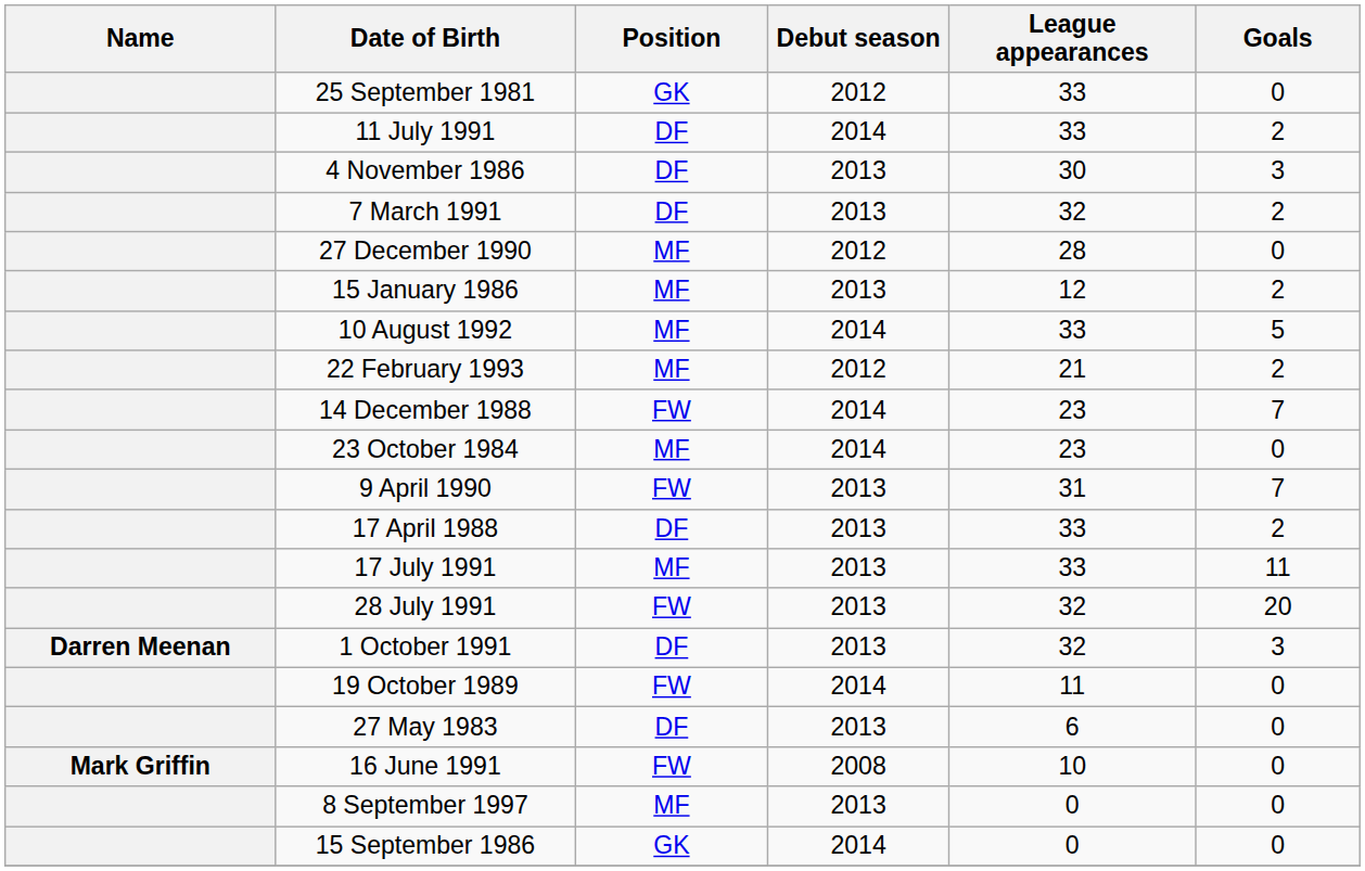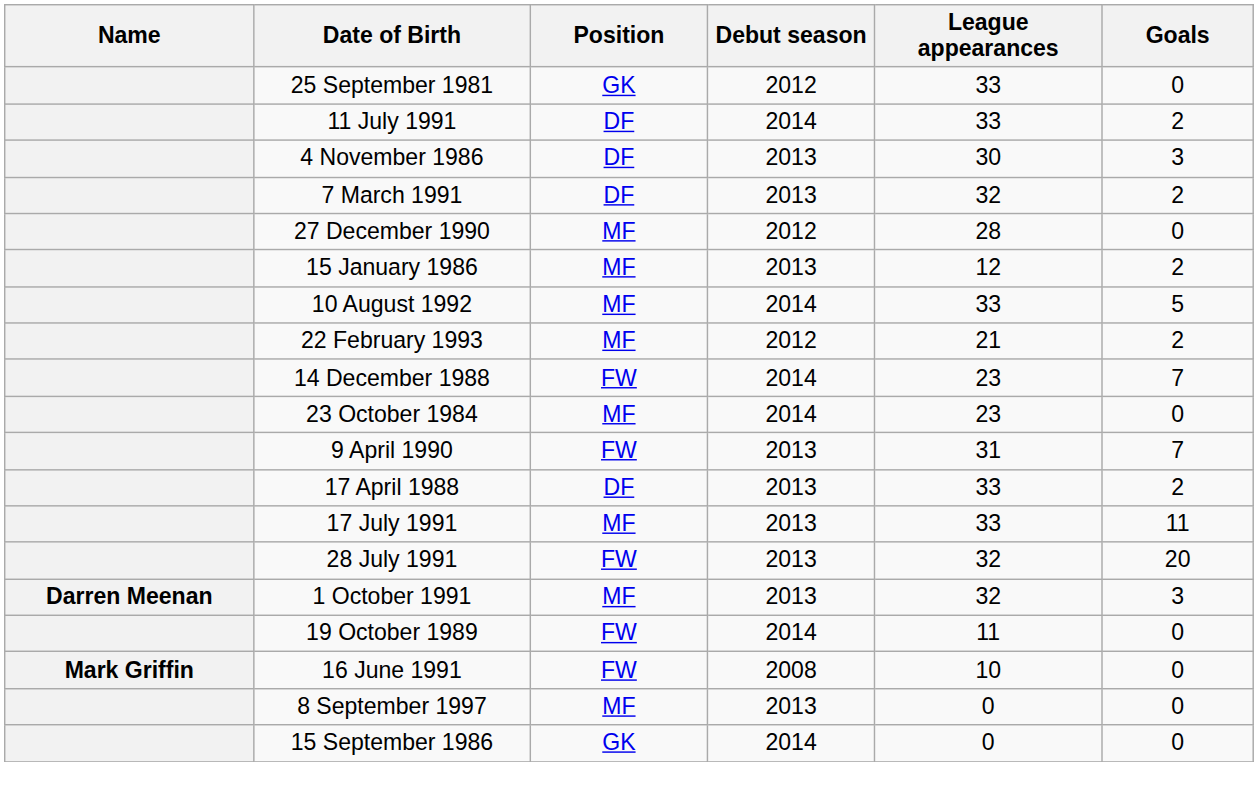 <table class="sortable wikitable plainrowheaders"  style="text-align: center;">
 <tr>
 <th scope="col" style="width:2%;">Name</th>
 <th scope="col" style="width:2%;">Date of Birth</th>
 <th scope="col" style="width:1%;">Position</th>
 <th scope="col" style="width:1%;">Debut season</th>
 <th scope="col" style="width:1%;">League appearances</th>
 <th scope="col" style="width:1%;">Goals</th>
 </tr>
 <tr>
 <th scope="row"> </th>
 <td>25 September 1981</td>
 <td><a href='#'>GK</a></td>
 <td>2012</td>
 <td>33</td>
 <td>0</td>
 </tr>
 <tr>
 <th scope="row"> </th>
 <td>11 July 1991</td>
 <td><a href='#'>DF</a></td>
 <td>2014</td>
 <td>33</td>
 <td>2</td>
 </tr>
 <tr>
 <th scope="row"> </th>
 <td>4 November 1986</td>
 <td><a href='#'>DF</a></td>
 <td>2013</td>
 <td>30</td>
 <td>3</td>
 </tr>
 <tr>
 <th scope="row"> </th>
 <td>7 March 1991</td>
 <td><a href='#'>DF</a></td>
 <td>2013</td>
 <td>32</td>
 <td>2</td>
 </tr>
 <tr>
 <th scope="row"> </th>
 <td>27 December 1990</td>
 <td><a href='#'>MF</a></td>
 <td>2012</td>
 <td>28</td>
 <td>0</td>
 </tr>
 <tr>
 <th scope="row"> </th>
 <td>15 January 1986</td>
 <td><a href='#'>MF</a></td>
 <td>2013</td>
 <td>12</td>
 <td>2</td>
 </tr>
 <tr>
 <th scope="row"> </th>
 <td>10 August 1992</td>
 <td><a href='#'>MF</a></td>
 <td>2014</td>
 <td>33</td>
 <td>5</td>
 </tr>
 <tr>
 <th scope="row"> </th>
 <td>22 February 1993</td>
 <td><a href='#'>MF</a></td>
 <td>2012</td>
 <td>21</td>
 <td>2</td>
 </tr>
 <tr>
 <th scope="row"> </th>
 <td>14 December 1988</td>
 <td><a href='#'>FW</a></td>
 <td>2014</td>
 <td>23</td>
 <td>7</td>
 </tr>
 <tr>
 <th scope="row"> </th>
 <td>23 October 1984</td>
 <td><a href='#'>MF</a></td>
 <td>2014</td>
 <td>23</td>
 <td>0</td>
 </tr>
 <tr>
 <th scope="row"> </th>
 <td>9 April 1990</td>
 <td><a href='#'>FW</a></td>
 <td>2013</td>
 <td>31</td>
 <td>7</td>
 </tr>
 <tr>
 <th scope="row"> </th>
 <td>17 April 1988</td>
 <td><a href='#'>DF</a></td>
 <td>2013</td>
 <td>33</td>
 <td>2</td>
 </tr>
 <tr>
 <th scope="row"> </th>
 <td>17 July 1991</td>
 <td><a href='#'>MF</a></td>
 <td>2013</td>
 <td>33</td>
 <td>11</td>
 </tr>
 <tr>
 <th scope="row"> </th>
 <td>28 July 1991</td>
 <td><a href='#'>FW</a></td>
 <td>2013</td>
 <td>32</td>
 <td>20</td>
 </tr>
 <tr>
 <th scope="row"> Darren Meenan</th>
 <td>1 October 1991</td>
-<td><a href='#'>DF</a></td>
+<td><a href='#'>MF</a></td>
 <td>2013</td>
 <td>32</td>
 <td>3</td>
 </tr>
 <tr>
 <th scope="row"> </th>
 <td>19 October 1989</td>
 <td><a href='#'>FW</a></td>
 <td>2014</td>
 <td>11</td>
-<td>0</td>
-</tr>
-<tr>
-<th scope="row"> </th>
-<td>27 May 1983</td>
-<td><a href='#'>DF</a></td>
-<td>2013</td>
-<td>6</td>
 <td>0</td>
 </tr>
 <tr>
 <th scope="row"> Mark Griffin</th>
 <td>16 June 1991</td>
 <td><a href='#'>FW</a></td>
 <td>2008</td>
 <td>10</td>
 <td>0</td>
 </tr>
 <tr>
 <th scope="row"> </th>
 <td>8 September 1997</td>
 <td><a href='#'>MF</a></td>
 <td>2013</td>
 <td>0</td>
 <td>0</td>
 </tr>
 <tr>
 <th scope="row"> </th>
 <td>15 September 1986</td>
 <td><a href='#'>GK</a></td>
 <td>2014</td>
 <td>0</td>
 <td>0</td>
 </tr>
 <tr>
 </tr>
 </table>
